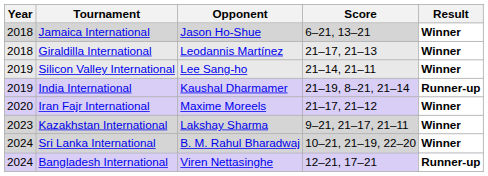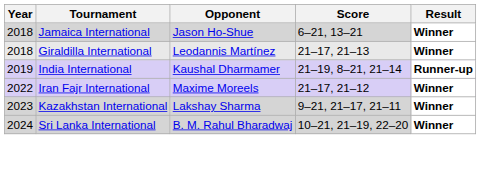 <table class="sortable wikitable" style="font-size: 95%;">
 <tr>
 <th>Year</th>
 <th>Tournament</th>
 <th>Opponent</th>
 <th>Score</th>
 <th>Result</th>
 </tr>
 <tr style="background:#D5D5D5">
 <td align="center">2018</td>
 <td align="left"><a href='#'>Jamaica International</a></td>
 <td align="left"> <a href='#'>Jason Ho-Shue</a></td>
 <td align="left">6–21, 13–21</td>
 <td style="text-align:left; background:white"> <strong>Winner</strong></td>
 </tr>
 <tr style="background:#E9E9E9">
 <td align="center">2018</td>
 <td align="left"><a href='#'>Giraldilla International</a></td>
 <td align="left"> <a href='#'>Leodannis Martínez</a></td>
 <td align="left">21–17, 21–13</td>
 <td style="text-align:left; background:white"> <strong>Winner</strong></td>
 </tr>
-<tr style="background:#E9E9E9">
-<td align="center">2019</td>
-<td align="left"><a href='#'>Silicon Valley International</a></td>
-<td align="left"> <a href='#'>Lee Sang-ho</a></td>
-<td align="left">21–14, 21–11</td>
-<td style="text-align:left; background:white"> <strong>Winner</strong></td>
-</tr>
 <tr style="background:#D8CEF6">
 <td align="center">2019</td>
 <td align="left"><a href='#'>India International</a></td>
 <td align="left"> <a href='#'>Kaushal Dharmamer</a></td>
 <td align="left">21–19, 8–21, 21–14</td>
 <td style="text-align:left; background:white"> <strong>Runner-up</strong></td>
 </tr>
 <tr style="background:#D8CEF6">
-<td align="center">2020</td>
+<td align="center">2022</td>
 <td align="left"><a href='#'>Iran Fajr International</a></td>
 <td align="left"> <a href='#'>Maxime Moreels</a></td>
 <td align="left">21–17, 21–12</td>
 <td style="text-align:left; background:white"> <strong>Winner</strong></td>
 </tr>
 <tr style="background:#D5D5D5">
 <td align="center">2023</td>
 <td align="left"><a href='#'>Kazakhstan International</a></td>
 <td align="left"> <a href='#'>Lakshay Sharma</a></td>
 <td align="left">9–21, 21–17, 21–11</td>
 <td style="text-align:left; background:white"> <strong>Winner</strong></td>
 </tr>
 <tr style="background:#D5D5D5">
 <td align="center">2024</td>
 <td align="left"><a href='#'>Sri Lanka International</a></td>
 <td align="left"> <a href='#'>B. M. Rahul Bharadwaj</a></td>
 <td align="left">10–21, 21–19, 22–20</td>
 <td style="text-align:left; background:white"> <strong>Winner</strong></td>
 </tr>
-<tr style="background:#D8CEF6">
-<td align="center">2024</td>
-<td align="left"><a href='#'>Bangladesh International</a></td>
-<td align="left"> <a href='#'>Viren Nettasinghe</a></td>
-<td align="left">12–21, 17–21</td>
-<td style="text-align:left; background:white"> <strong>Runner-up</strong></td>
-</tr>
 </table>
